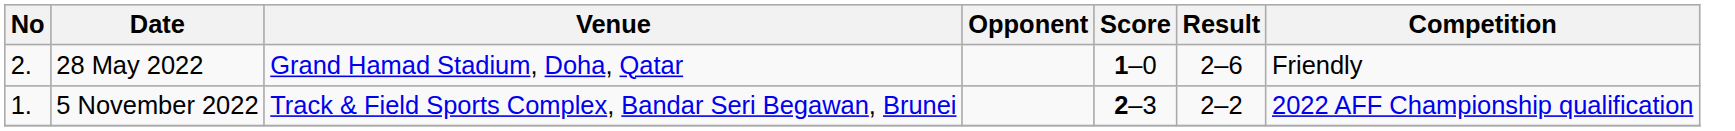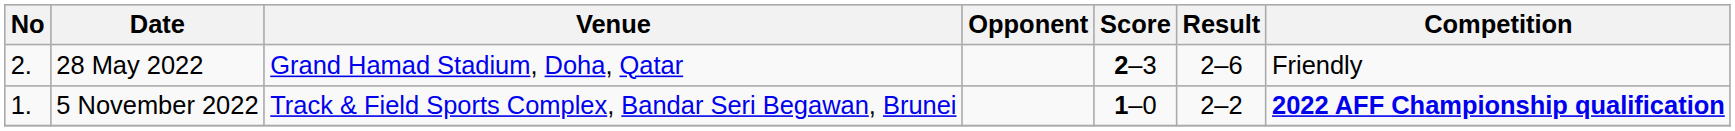 <table class="wikitable" style="font-size:100%;">
 <tr>
 <th>No</th>
 <th>Date</th>
 <th>Venue</th>
 <th>Opponent</th>
 <th>Score</th>
 <th>Result</th>
 <th>Competition</th>
 </tr>
 <tr>
 <td>2.</td>
 <td>28 May 2022</td>
 <td><a href='#'>Grand Hamad Stadium</a>, <a href='#'>Doha</a>, <a href='#'>Qatar</a></td>
 <td></td>
-<td align=center><strong>1</strong>–0</td>
+<td align=center><strong>2</strong>–3</td>
 <td align=center>2–6</td>
 <td>Friendly</td>
 </tr>
 <tr>
 <td>1.</td>
 <td>5 November 2022</td>
 <td><a href='#'>Track & Field Sports Complex</a>, <a href='#'>Bandar Seri Begawan</a>, <a href='#'>Brunei</a></td>
 <td></td>
-<td align=center><strong>2</strong>–3</td>
+<td align=center><strong>1</strong>–0</td>
 <td align=center>2–2</td>
-<td><a href='#'>2022 AFF Championship qualification</a></td>
+<td><strong><a href='#'>2022 AFF Championship qualification</a></strong></td>
 </tr>
 <tr>
 </tr>
 </table>
